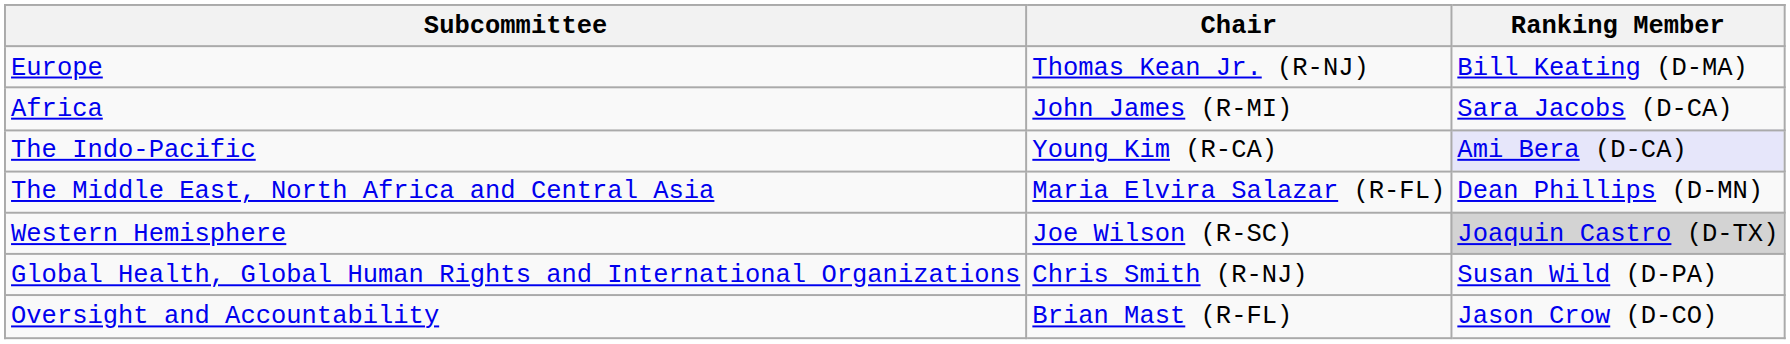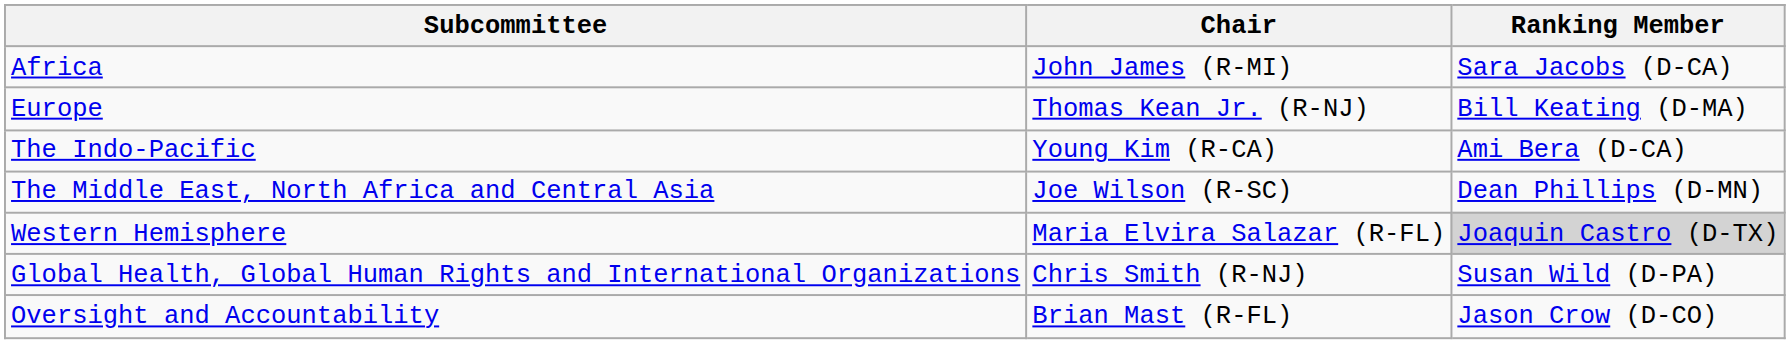 <table class="wikitable">
 <tr>
 <th>Subcommittee</th>
 <th>Chair</th>
 <th>Ranking Member</th>
 </tr>
 <tr>
+<td><a href='#'>Africa</a></td>
+<td><a href='#'>John James</a> (R-MI)</td>
+<td><a href='#'>Sara Jacobs</a> (D-CA)</td>
+</tr>
+<tr>
 <td><a href='#'>Europe</a></td>
 <td><a href='#'>Thomas Kean Jr.</a> (R-NJ)</td>
 <td><a href='#'>Bill Keating</a> (D-MA)</td>
 </tr>
 <tr>
-<td><a href='#'>Africa</a></td>
-<td><a href='#'>John James</a> (R-MI)</td>
-<td><a href='#'>Sara Jacobs</a> (D-CA)</td>
-</tr>
-<tr>
 <td><a href='#'>The Indo-Pacific</a></td>
 <td><a href='#'>Young Kim</a> (R-CA)</td>
-<td style="background: lavender;"><a href='#'>Ami Bera</a> (D-CA)</td>
+<td><a href='#'>Ami Bera</a> (D-CA)</td>
 </tr>
 <tr>
 <td><a href='#'>The Middle East, North Africa and Central Asia</a></td>
-<td><a href='#'>Maria Elvira Salazar</a> (R-FL)</td>
+<td><a href='#'>Joe Wilson</a> (R-SC)</td>
 <td><a href='#'>Dean Phillips</a> (D-MN)</td>
 </tr>
 <tr>
 <td><a href='#'>Western Hemisphere</a></td>
-<td><a href='#'>Joe Wilson</a> (R-SC)</td>
+<td><a href='#'>Maria Elvira Salazar</a> (R-FL)</td>
 <td style="background: lightgrey;"><a href='#'>Joaquin Castro</a> (D-TX)</td>
 </tr>
 <tr>
 <td><a href='#'>Global Health, Global Human Rights and International Organizations</a></td>
 <td><a href='#'>Chris Smith</a> (R-NJ)</td>
 <td><a href='#'>Susan Wild</a> (D-PA)</td>
 </tr>
 <tr>
 <td><a href='#'>Oversight and Accountability</a></td>
 <td><a href='#'>Brian Mast</a> (R-FL)</td>
 <td><a href='#'>Jason Crow</a> (D-CO)</td>
 </tr>
 </table>
